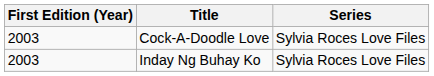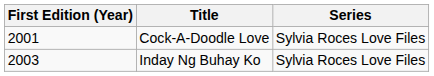 <table class="wikitable sortable">
 <tr>
 <th>First Edition (Year)</th>
 <th>Title</th>
 <th>Series</th>
 </tr>
 <tr>
-<td>2003</td>
+<td>2001</td>
 <td>Cock-A-Doodle Love</td>
 <td>Sylvia Roces Love Files</td>
 </tr>
 <tr>
 <td>2003</td>
 <td>Inday Ng Buhay Ko</td>
 <td>Sylvia Roces Love Files</td>
 </tr>
 </table>
